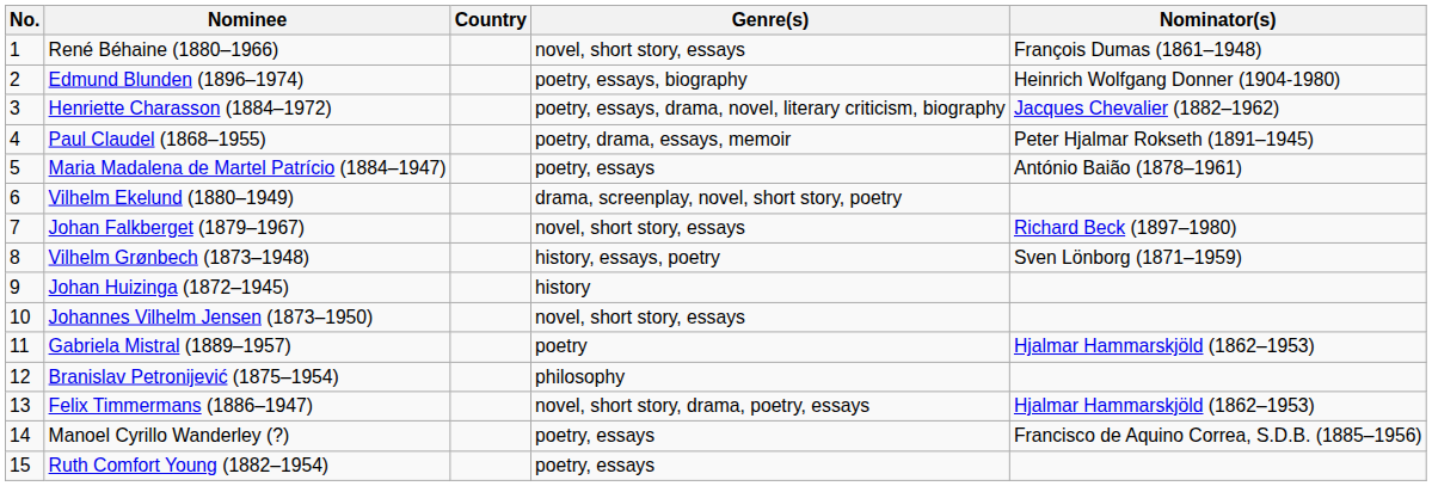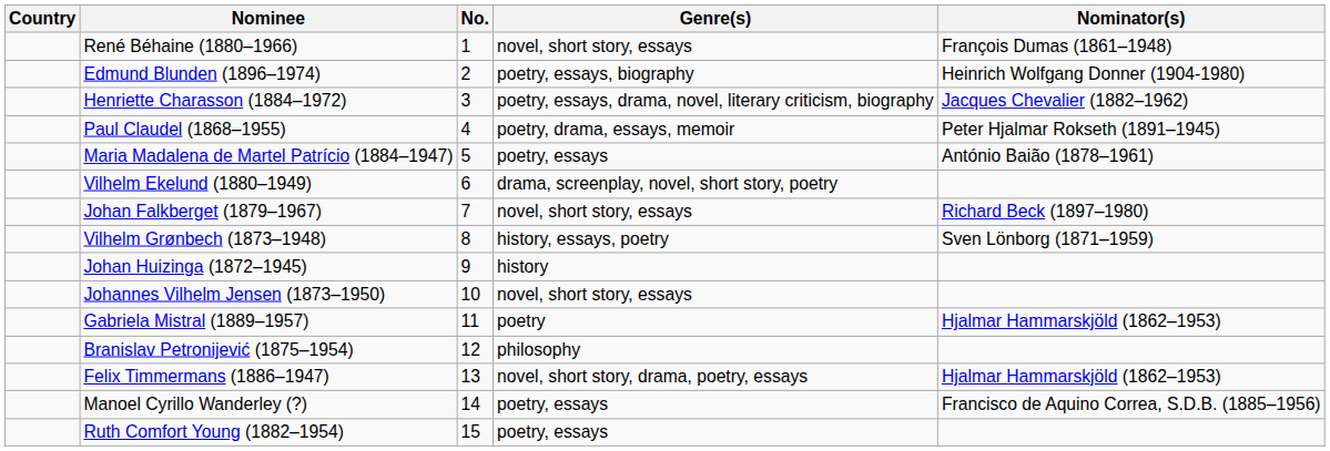 <table class="sortable wikitable mw-collapsible">
 <tr>
+<th scope=col>Country</th>
+<th scope=col>Nominee</th>
 <th scope=col>No.</th>
-<th scope=col>Nominee</th>
-<th scope=col>Country</th>
 <th scope=col>Genre(s)</th>
 <th scope=col>Nominator(s)</th>
 </tr>
 <tr>
+<td></td>
+<td>René Béhaine (1880–1966)</td>
 <td>1</td>
-<td>René Béhaine (1880–1966)</td>
-<td></td>
 <td>novel, short story, essays</td>
 <td>François Dumas (1861–1948)</td>
 </tr>
 <tr>
+<td></td>
+<td><a href='#'>Edmund Blunden</a> (1896–1974)</td>
 <td>2</td>
-<td><a href='#'>Edmund Blunden</a> (1896–1974)</td>
-<td></td>
 <td>poetry, essays, biography</td>
 <td>Heinrich Wolfgang Donner (1904-1980)</td>
 </tr>
 <tr>
+<td></td>
+<td><a href='#'>Henriette Charasson</a> (1884–1972)</td>
 <td>3</td>
-<td><a href='#'>Henriette Charasson</a> (1884–1972)</td>
-<td></td>
 <td>poetry, essays, drama, novel, literary criticism, biography</td>
 <td><a href='#'>Jacques Chevalier</a> (1882–1962)</td>
 </tr>
 <tr>
+<td></td>
+<td><a href='#'>Paul Claudel</a> (1868–1955)</td>
 <td>4</td>
-<td><a href='#'>Paul Claudel</a> (1868–1955)</td>
-<td></td>
 <td>poetry, drama, essays, memoir</td>
 <td>Peter Hjalmar Rokseth (1891–1945)</td>
 </tr>
 <tr>
+<td></td>
+<td><a href='#'>Maria Madalena de Martel Patrício</a> (1884–1947)</td>
 <td>5</td>
-<td><a href='#'>Maria Madalena de Martel Patrício</a> (1884–1947)</td>
-<td></td>
 <td>poetry, essays</td>
 <td>António Baião (1878–1961)</td>
 </tr>
 <tr>
+<td></td>
+<td><a href='#'>Vilhelm Ekelund</a> (1880–1949)</td>
 <td>6</td>
-<td><a href='#'>Vilhelm Ekelund</a> (1880–1949)</td>
-<td></td>
 <td>drama, screenplay, novel, short story, poetry</td>
 <td></td>
 </tr>
 <tr>
+<td></td>
+<td><a href='#'>Johan Falkberget</a> (1879–1967)</td>
 <td>7</td>
-<td><a href='#'>Johan Falkberget</a> (1879–1967)</td>
-<td></td>
 <td>novel, short story, essays</td>
 <td><a href='#'>Richard Beck</a> (1897–1980)</td>
 </tr>
 <tr>
+<td></td>
+<td><a href='#'>Vilhelm Grønbech</a> (1873–1948)</td>
 <td>8</td>
-<td><a href='#'>Vilhelm Grønbech</a> (1873–1948)</td>
-<td></td>
 <td>history, essays, poetry</td>
 <td>Sven Lönborg (1871–1959)</td>
 </tr>
 <tr>
+<td></td>
+<td><a href='#'>Johan Huizinga</a> (1872–1945)</td>
 <td>9</td>
-<td><a href='#'>Johan Huizinga</a> (1872–1945)</td>
-<td></td>
 <td>history</td>
 <td></td>
 </tr>
 <tr>
+<td></td>
+<td><a href='#'>Johannes Vilhelm Jensen</a> (1873–1950)</td>
 <td>10</td>
-<td><a href='#'>Johannes Vilhelm Jensen</a> (1873–1950)</td>
-<td></td>
 <td>novel, short story, essays</td>
 <td></td>
 </tr>
 <tr>
+<td></td>
+<td><a href='#'>Gabriela Mistral</a> (1889–1957)</td>
 <td>11</td>
-<td><a href='#'>Gabriela Mistral</a> (1889–1957)</td>
-<td></td>
 <td>poetry</td>
 <td><a href='#'>Hjalmar Hammarskjöld</a> (1862–1953)</td>
 </tr>
 <tr>
+<td></td>
+<td><a href='#'>Branislav Petronijević</a> (1875–1954)</td>
 <td>12</td>
-<td><a href='#'>Branislav Petronijević</a> (1875–1954)</td>
-<td></td>
 <td>philosophy</td>
 <td></td>
 </tr>
 <tr>
+<td></td>
+<td><a href='#'>Felix Timmermans</a> (1886–1947)</td>
 <td>13</td>
-<td><a href='#'>Felix Timmermans</a> (1886–1947)</td>
-<td></td>
 <td>novel, short story, drama, poetry, essays</td>
 <td><a href='#'>Hjalmar Hammarskjöld</a> (1862–1953)</td>
 </tr>
 <tr>
+<td></td>
+<td>Manoel Cyrillo Wanderley (?)</td>
 <td>14</td>
-<td>Manoel Cyrillo Wanderley (?)</td>
-<td></td>
 <td>poetry, essays</td>
 <td>Francisco de Aquino Correa, S.D.B. (1885–1956)</td>
 </tr>
 <tr>
+<td></td>
+<td><a href='#'>Ruth Comfort Young</a> (1882–1954)</td>
 <td>15</td>
-<td><a href='#'>Ruth Comfort Young</a> (1882–1954)</td>
-<td></td>
 <td>poetry, essays</td>
 <td></td>
 </tr>
 </table>
